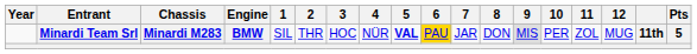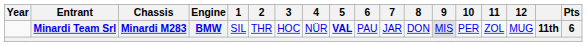 <table class="wikitable" style="text-align:center; font-size:85%">
 <tr>
 <th>Year</th>
 <th>Entrant</th>
 <th>Chassis</th>
 <th>Engine</th>
 <th>1</th>
 <th>2</th>
 <th>3</th>
 <th>4</th>
 <th>5</th>
 <th>6</th>
 <th>7</th>
 <th>8</th>
 <th>9</th>
 <th>10</th>
 <th>11</th>
 <th>12</th>
 <th></th>
 <th>Pts</th>
 </tr>
 <tr>
 <td></td>
 <th nowrap><a href='#'>Minardi Team Srl</a></th>
 <th nowrap><a href='#'>Minardi M283</a></th>
 <th><a href='#'>BMW</a></th>
 <td><a href='#'>SIL</a></td>
 <td><a href='#'>THR</a></td>
 <td><a href='#'>HOC</a></td>
 <td><a href='#'>NÜR</a></td>
 <td><strong><a href='#'>VAL</a></strong></td>
-<td style="background: gold;"><a href='#'>PAU</a></td>
+<td><a href='#'>PAU</a></td>
 <td><a href='#'>JAR</a></td>
 <td><a href='#'>DON</a></td>
 <td style="background:#DFDFDF;"><a href='#'>MIS</a><br></td>
 <td><a href='#'>PER</a></td>
 <td><a href='#'>ZOL</a></td>
 <td><a href='#'>MUG</a></td>
 <th>11th</th>
-<th>5</th>
+<th>6</th>
 </tr>
 <tr>
 <th colspan="18"></th>
 </tr>
 </table>
